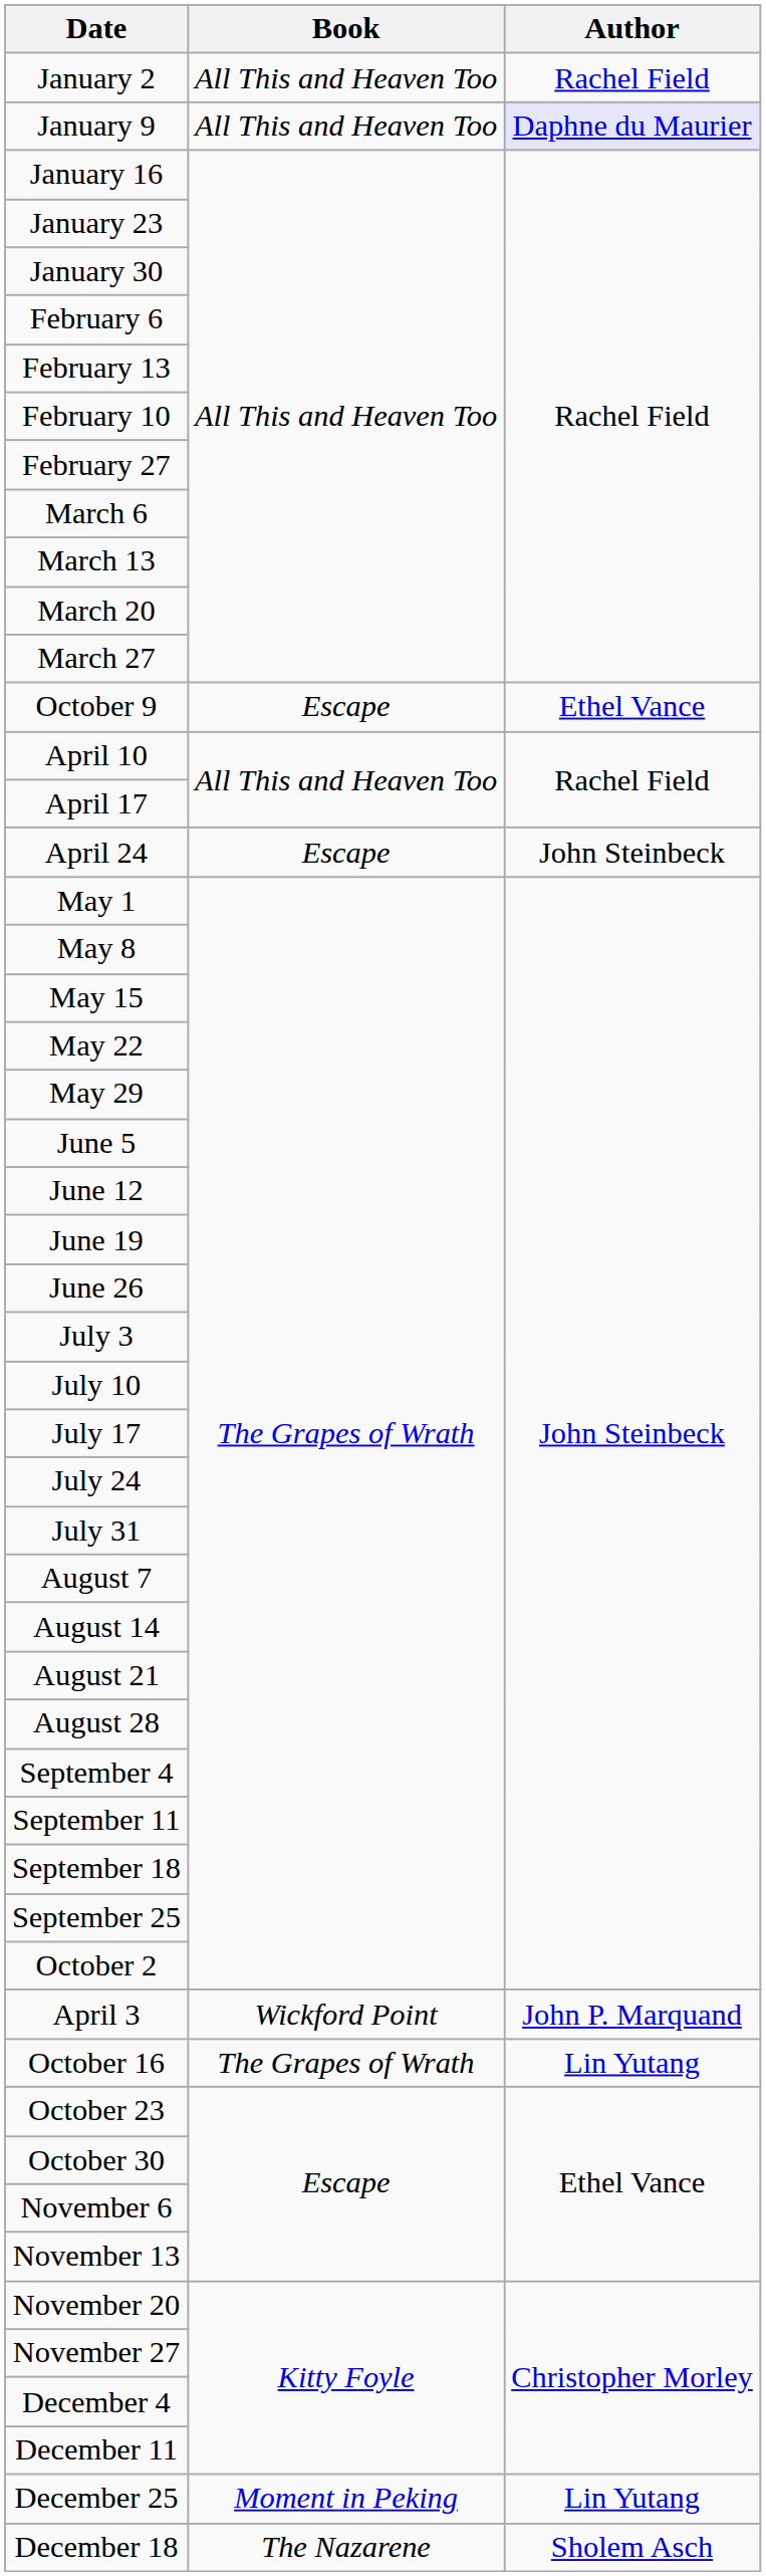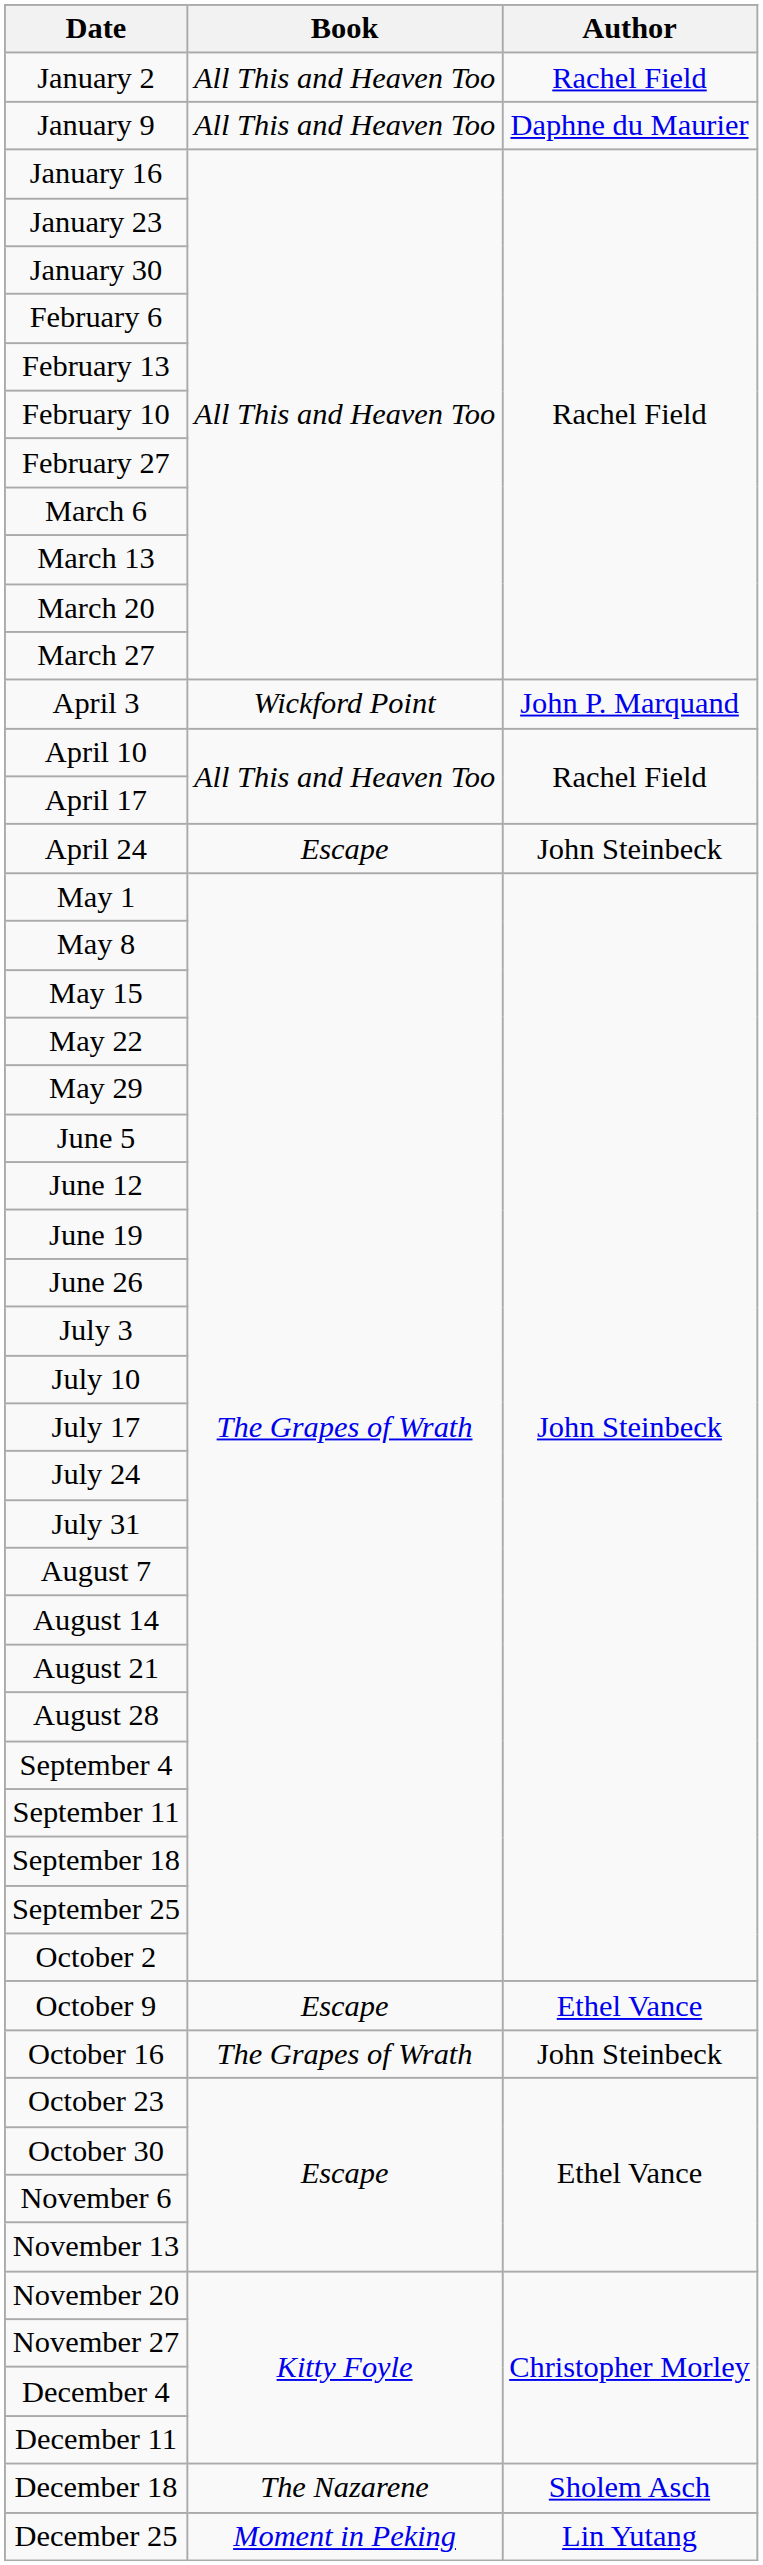 <table class="wikitable sortable" style="text-align: center">
 <tr>
 <th>Date</th>
 <th>Book</th>
 <th>Author</th>
 </tr>
 <tr>
 <td>January 2</td>
 <td><em>All This and Heaven Too</em></td>
 <td><a href='#'>Rachel Field</a></td>
 </tr>
 <tr>
 <td>January 9</td>
 <td><em>All This and Heaven Too</em></td>
-<td style="background: lavender;"><a href='#'>Daphne du Maurier</a></td>
+<td><a href='#'>Daphne du Maurier</a></td>
 </tr>
 <tr>
 <td>January 16</td>
 <td rowspan=11><em>All This and Heaven Too</em></td>
 <td rowspan=11>Rachel Field</td>
 </tr>
 <tr>
 <td>January 23</td>
 </tr>
 <tr>
 <td>January 30</td>
 </tr>
 <tr>
 <td>February 6</td>
 </tr>
 <tr>
 <td>February 13</td>
 </tr>
 <tr>
 <td>February 10</td>
 </tr>
 <tr>
 <td>February 27</td>
 </tr>
 <tr>
 <td>March 6</td>
 </tr>
 <tr>
 <td>March 13</td>
 </tr>
 <tr>
 <td>March 20</td>
 </tr>
 <tr>
 <td>March 27</td>
 </tr>
 <tr>
-<td>October 9</td>
-<td><em>Escape</em></td>
-<td><a href='#'>Ethel Vance</a></td>
+<td>April 3</td>
+<td><em>Wickford Point</em></td>
+<td><a href='#'>John P. Marquand</a></td>
 </tr>
 <tr>
 <td>April 10</td>
 <td rowspan=2><em>All This and Heaven Too</em></td>
 <td rowspan=2>Rachel Field</td>
 </tr>
 <tr>
 <td>April 17</td>
 </tr>
 <tr>
 <td>April 24</td>
 <td><em>Escape</em></td>
 <td>John Steinbeck</td>
 </tr>
 <tr>
 <td>May 1</td>
 <td rowspan=23><em><a href='#'>The Grapes of Wrath</a></em></td>
 <td rowspan=23><a href='#'>John Steinbeck</a></td>
 </tr>
 <tr>
 <td>May 8</td>
 </tr>
 <tr>
 <td>May 15</td>
 </tr>
 <tr>
 <td>May 22</td>
 </tr>
 <tr>
 <td>May 29</td>
 </tr>
 <tr>
 <td>June 5</td>
 </tr>
 <tr>
 <td>June 12</td>
 </tr>
 <tr>
 <td>June 19</td>
 </tr>
 <tr>
 <td>June 26</td>
 </tr>
 <tr>
 <td>July 3</td>
 </tr>
 <tr>
 <td>July 10</td>
 </tr>
 <tr>
 <td>July 17</td>
 </tr>
 <tr>
 <td>July 24</td>
 </tr>
 <tr>
 <td>July 31</td>
 </tr>
 <tr>
 <td>August 7</td>
 </tr>
 <tr>
 <td>August 14</td>
 </tr>
 <tr>
 <td>August 21</td>
 </tr>
 <tr>
 <td>August 28</td>
 </tr>
 <tr>
 <td>September 4</td>
 </tr>
 <tr>
 <td>September 11</td>
 </tr>
 <tr>
 <td>September 18</td>
 </tr>
 <tr>
 <td>September 25</td>
 </tr>
 <tr>
 <td>October 2</td>
 </tr>
 <tr>
-<td>April 3</td>
-<td><em>Wickford Point</em></td>
-<td><a href='#'>John P. Marquand</a></td>
+<td>October 9</td>
+<td><em>Escape</em></td>
+<td><a href='#'>Ethel Vance</a></td>
 </tr>
 <tr>
 <td>October 16</td>
 <td><em>The Grapes of Wrath</em></td>
-<td><a href='#'>Lin Yutang</a></td>
+<td>John Steinbeck</td>
 </tr>
 <tr>
 <td>October 23</td>
 <td rowspan=4><em>Escape</em></td>
 <td rowspan=4>Ethel Vance</td>
 </tr>
 <tr>
 <td>October 30</td>
 </tr>
 <tr>
 <td>November 6</td>
 </tr>
 <tr>
 <td>November 13</td>
 </tr>
 <tr>
 <td>November 20</td>
 <td rowspan=4><em><a href='#'>Kitty Foyle</a></em></td>
 <td rowspan=4><a href='#'>Christopher Morley</a></td>
 </tr>
 <tr>
 <td>November 27</td>
 </tr>
 <tr>
 <td>December 4</td>
 </tr>
 <tr>
 <td>December 11</td>
 </tr>
 <tr>
+<td>December 18</td>
+<td><em>The Nazarene</em></td>
+<td><a href='#'>Sholem Asch</a></td>
+</tr>
+<tr>
 <td>December 25</td>
 <td><em><a href='#'>Moment in Peking</a></em></td>
 <td><a href='#'>Lin Yutang</a></td>
 </tr>
-<tr>
-<td>December 18</td>
-<td><em>The Nazarene</em></td>
-<td><a href='#'>Sholem Asch</a></td>
-</tr>
 </table>
